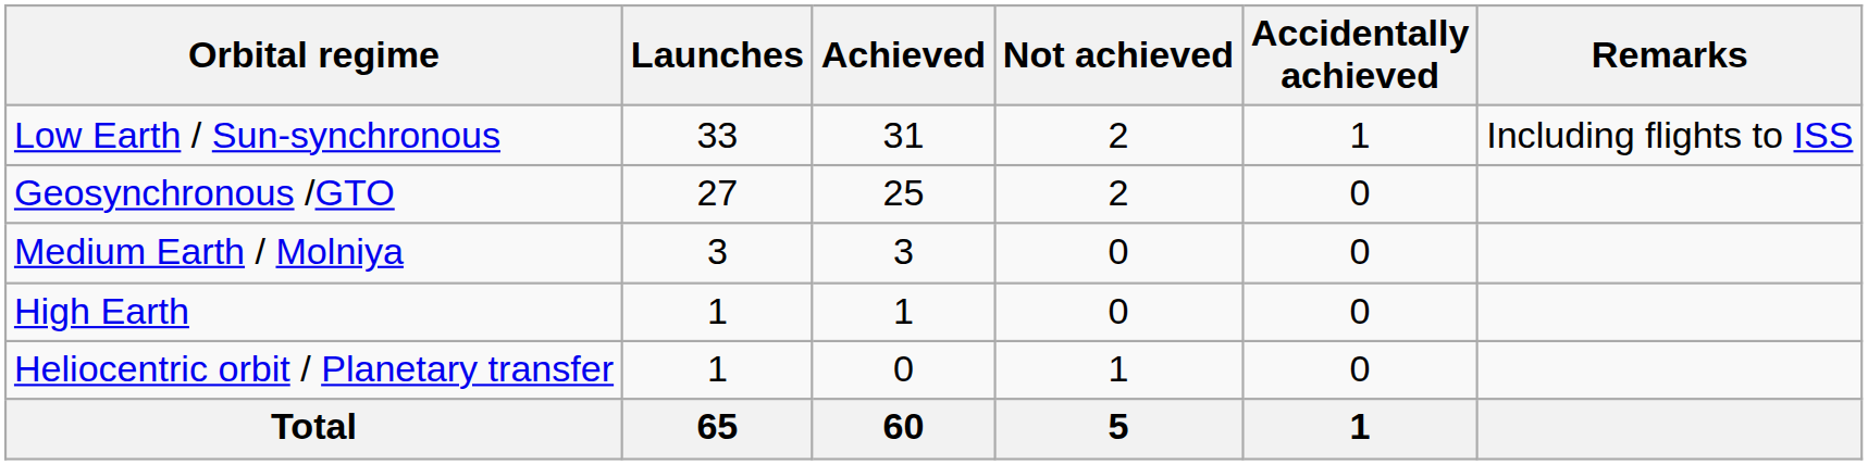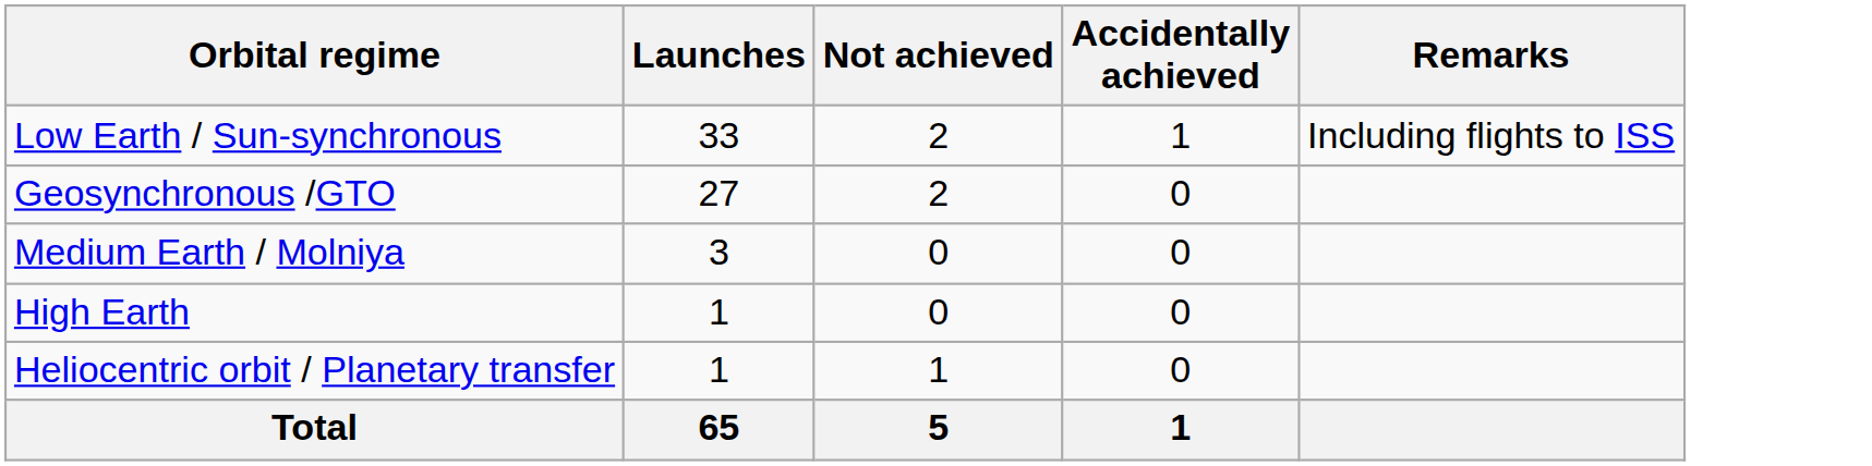 <table class="wikitable sortable" style=text-align:center>
 <tr>
 <th>Orbital regime</th>
 <th>Launches</th>
-<th>Achieved</th>
 <th>Not achieved</th>
 <th>Accidentally <br> achieved</th>
 <th>Remarks</th>
 </tr>
 <tr>
 <td align=left><a href='#'>Low Earth</a> / <a href='#'>Sun-synchronous</a></td>
 <td>33</td>
-<td>31</td>
 <td>2</td>
 <td>1</td>
 <td align=left>Including flights to <a href='#'>ISS</a></td>
 </tr>
 <tr>
 <td align=left><a href='#'>Geosynchronous</a> /<a href='#'>GTO</a></td>
 <td>27</td>
-<td>25</td>
 <td>2</td>
 <td>0</td>
 <td></td>
 </tr>
 <tr>
 <td align=left><a href='#'>Medium Earth</a> / <a href='#'>Molniya</a></td>
-<td>3</td>
 <td>3</td>
 <td>0</td>
 <td>0</td>
 <td></td>
 </tr>
 <tr>
 <td align=left><a href='#'>High Earth</a></td>
 <td>1</td>
-<td>1</td>
 <td>0</td>
 <td>0</td>
 <td></td>
 </tr>
 <tr>
 <td align=left><a href='#'>Heliocentric orbit</a> / <a href='#'>Planetary transfer</a></td>
 <td>1</td>
-<td>0</td>
 <td>1</td>
 <td>0</td>
 <td></td>
 </tr>
 <tr class="sortbottom">
 <th>Total</th>
 <th>65</th>
-<th>60</th>
 <th>5</th>
 <th>1</th>
 <th></th>
 </tr>
 </table>
